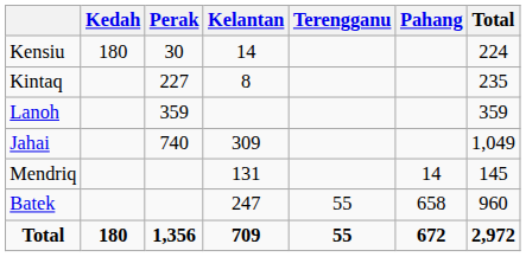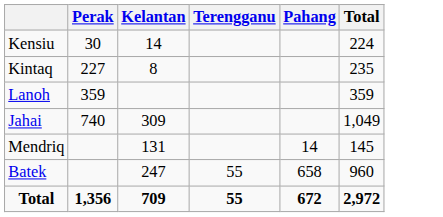 <table class="wikitable"  style="text-align: center">
 <tr>
 <th></th>
-<th><a href='#'>Kedah</a></th>
 <th><a href='#'>Perak</a></th>
 <th><a href='#'>Kelantan</a></th>
 <th><a href='#'>Terengganu</a></th>
 <th><a href='#'>Pahang</a></th>
 <th>Total</th>
 </tr>
 <tr>
 <td style="text-align: left;">Kensiu</td>
-<td>180</td>
 <td>30</td>
 <td>14</td>
 <td></td>
 <td></td>
 <td>224</td>
 </tr>
 <tr>
 <td style="text-align: left;">Kintaq</td>
-<td></td>
 <td>227</td>
 <td>8</td>
 <td></td>
 <td></td>
 <td>235</td>
 </tr>
 <tr>
 <td style="text-align: left;"><a href='#'>Lanoh</a></td>
-<td></td>
 <td>359</td>
 <td></td>
 <td></td>
 <td></td>
 <td>359</td>
 </tr>
 <tr>
 <td style="text-align: left;"><a href='#'>Jahai</a></td>
-<td></td>
 <td>740</td>
 <td>309</td>
 <td></td>
 <td></td>
 <td>1,049</td>
 </tr>
 <tr>
 <td style="text-align: left;">Mendriq</td>
 <td></td>
-<td></td>
 <td>131</td>
 <td></td>
 <td>14</td>
 <td>145</td>
 </tr>
 <tr>
 <td style="text-align: left;"><a href='#'>Batek</a></td>
 <td></td>
-<td></td>
 <td>247</td>
 <td>55</td>
 <td>658</td>
 <td>960</td>
 </tr>
 <tr>
 <td><strong>Total</strong></td>
-<td><strong>180</strong></td>
 <td><strong>1,356</strong></td>
 <td><strong>709</strong></td>
 <td><strong>55</strong></td>
 <td><strong>672</strong></td>
 <td><strong>2,972</strong></td>
 </tr>
 </table>
